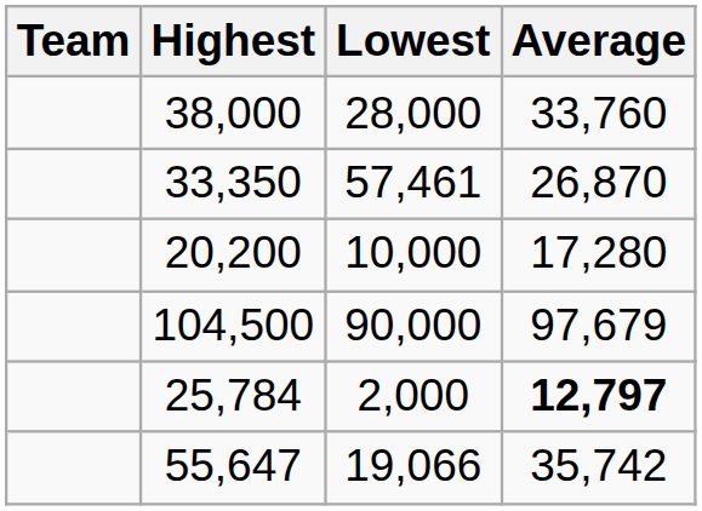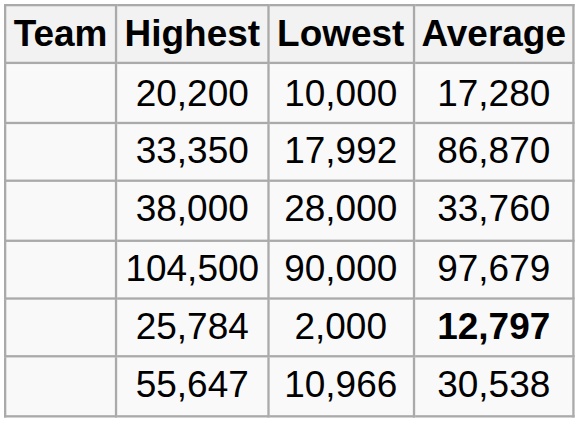 <table class="wikitable sortable">
 <tr>
 <th>Team</th>
 <th>Highest</th>
 <th>Lowest</th>
 <th>Average</th>
 </tr>
 <tr>
 <td></td>
-<td align="center">38,000</td>
-<td align="center">28,000</td>
-<td align="center">33,760</td>
+<td align="center">20,200</td>
+<td align="center">10,000</td>
+<td align="center">17,280</td>
 </tr>
 <tr>
 <td></td>
 <td align="center">33,350</td>
-<td align="center">57,461</td>
-<td align="center">26,870</td>
+<td align="center">17,992</td>
+<td align="center">86,870</td>
 </tr>
 <tr>
 <td></td>
-<td align="center">20,200</td>
-<td align="center">10,000</td>
-<td align="center">17,280</td>
+<td align="center">38,000</td>
+<td align="center">28,000</td>
+<td align="center">33,760</td>
 </tr>
 <tr>
 <td></td>
 <td align="center">104,500</td>
 <td align="center">90,000</td>
 <td align="center">97,679</td>
 </tr>
 <tr>
 <td></td>
 <td align="center">25,784</td>
 <td align="center">2,000</td>
 <td align="center"><strong>12,797</strong></td>
 </tr>
 <tr>
 <td></td>
 <td align="center">55,647</td>
-<td align="center">19,066</td>
-<td align="center">35,742</td>
+<td align="center">10,966</td>
+<td align="center">30,538</td>
 </tr>
 </table>
